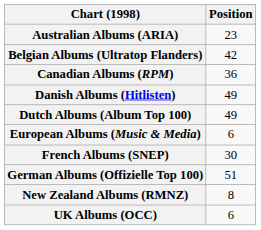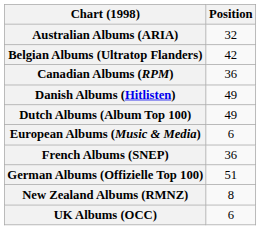 <table class="wikitable sortable plainrowheaders" style="text-align:center">
 <tr>
 <th scope="column">Chart (1998)</th>
 <th scope="column">Position</th>
 </tr>
 <tr>
 <th scope="row">Australian Albums (ARIA)</th>
-<td>23</td>
+<td>32</td>
 </tr>
 <tr>
 <th scope="row">Belgian Albums (Ultratop Flanders)</th>
 <td>42</td>
 </tr>
 <tr>
 <th scope="row">Canadian Albums (<em>RPM</em>)</th>
 <td>36</td>
 </tr>
 <tr>
 <th scope="row">Danish Albums (<a href='#'>Hitlisten</a>)</th>
 <td>49</td>
 </tr>
 <tr>
 <th scope="row">Dutch Albums (Album Top 100)</th>
 <td>49</td>
 </tr>
 <tr>
 <th scope="row">European Albums (<em>Music & Media</em>)</th>
 <td>6</td>
 </tr>
 <tr>
 <th scope="row">French Albums (SNEP)</th>
-<td>30</td>
+<td>36</td>
 </tr>
 <tr>
 <th scope="row">German Albums (Offizielle Top 100)</th>
 <td>51</td>
 </tr>
 <tr>
 <th scope="row">New Zealand Albums (RMNZ)</th>
 <td>8</td>
 </tr>
 <tr>
 <th scope="row">UK Albums (OCC)</th>
 <td>6</td>
 </tr>
 </table>
